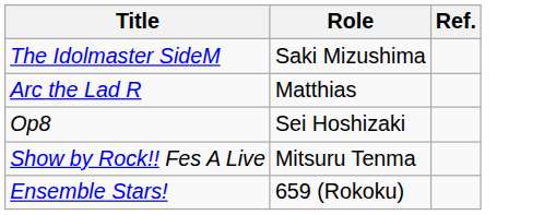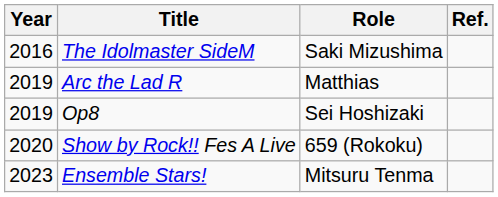 <table class="wikitable sortable plainrowheaders">
 <tr>
+<th scope="col">Year</th>
 <th scope="col">Title</th>
 <th scope="col">Role</th>
 <th scope="col" class="unsortable">Ref.</th>
 </tr>
 <tr>
+<td>2016</td>
 <td><em><a href='#'>The Idolmaster SideM</a></em></td>
 <td>Saki Mizushima</td>
 <td></td>
 </tr>
 <tr>
+<td>2019</td>
 <td><em><a href='#'>Arc the Lad R</a></em></td>
 <td>Matthias</td>
 <td></td>
 </tr>
 <tr>
+<td>2019</td>
 <td><em>Op8</em></td>
 <td>Sei Hoshizaki</td>
 <td></td>
 </tr>
 <tr>
+<td>2020</td>
 <td><em><a href='#'>Show by Rock!!</a> Fes A Live</em></td>
+<td>659 (Rokoku)</td>
+<td></td>
+</tr>
+<tr>
+<td>2023</td>
+<td><em><a href='#'>Ensemble Stars!</a></em></td>
 <td>Mitsuru Tenma</td>
 <td></td>
 </tr>
-<tr>
-<td><em><a href='#'>Ensemble Stars!</a></em></td>
-<td>659 (Rokoku)</td>
-<td></td>
-</tr>
 </table>
